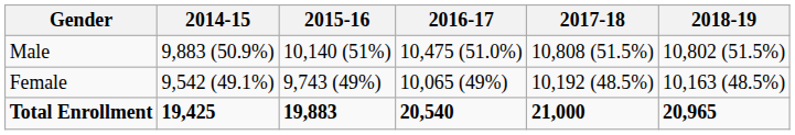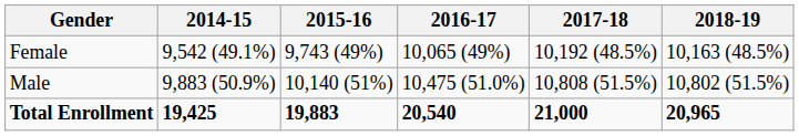 <table class="wikitable">
 <tr>
 <th>Gender</th>
 <th><strong>2014-15</strong></th>
 <th>2015-16</th>
 <th>2016-17</th>
 <th>2017-18</th>
 <th>2018-19</th>
 </tr>
 <tr>
+<td>Female</td>
+<td>9,542 (49.1%)</td>
+<td>9,743 (49%)</td>
+<td>10,065 (49%)</td>
+<td>10,192 (48.5%)</td>
+<td>10,163 (48.5%)</td>
+</tr>
+<tr>
 <td>Male</td>
 <td>9,883 (50.9%)</td>
 <td>10,140 (51%)</td>
 <td>10,475 (51.0%)</td>
 <td>10,808 (51.5%)</td>
 <td>10,802 (51.5%)</td>
-</tr>
-<tr>
-<td>Female</td>
-<td>9,542 (49.1%)</td>
-<td>9,743 (49%)</td>
-<td>10,065 (49%)</td>
-<td>10,192 (48.5%)</td>
-<td>10,163 (48.5%)</td>
 </tr>
 <tr>
 <td><strong>Total Enrollment</strong></td>
 <td><strong>19,425</strong></td>
 <td><strong>19,883</strong></td>
 <td><strong>20,540</strong></td>
 <td><strong>21,000</strong></td>
 <td><strong>20,965</strong></td>
 </tr>
 </table>
